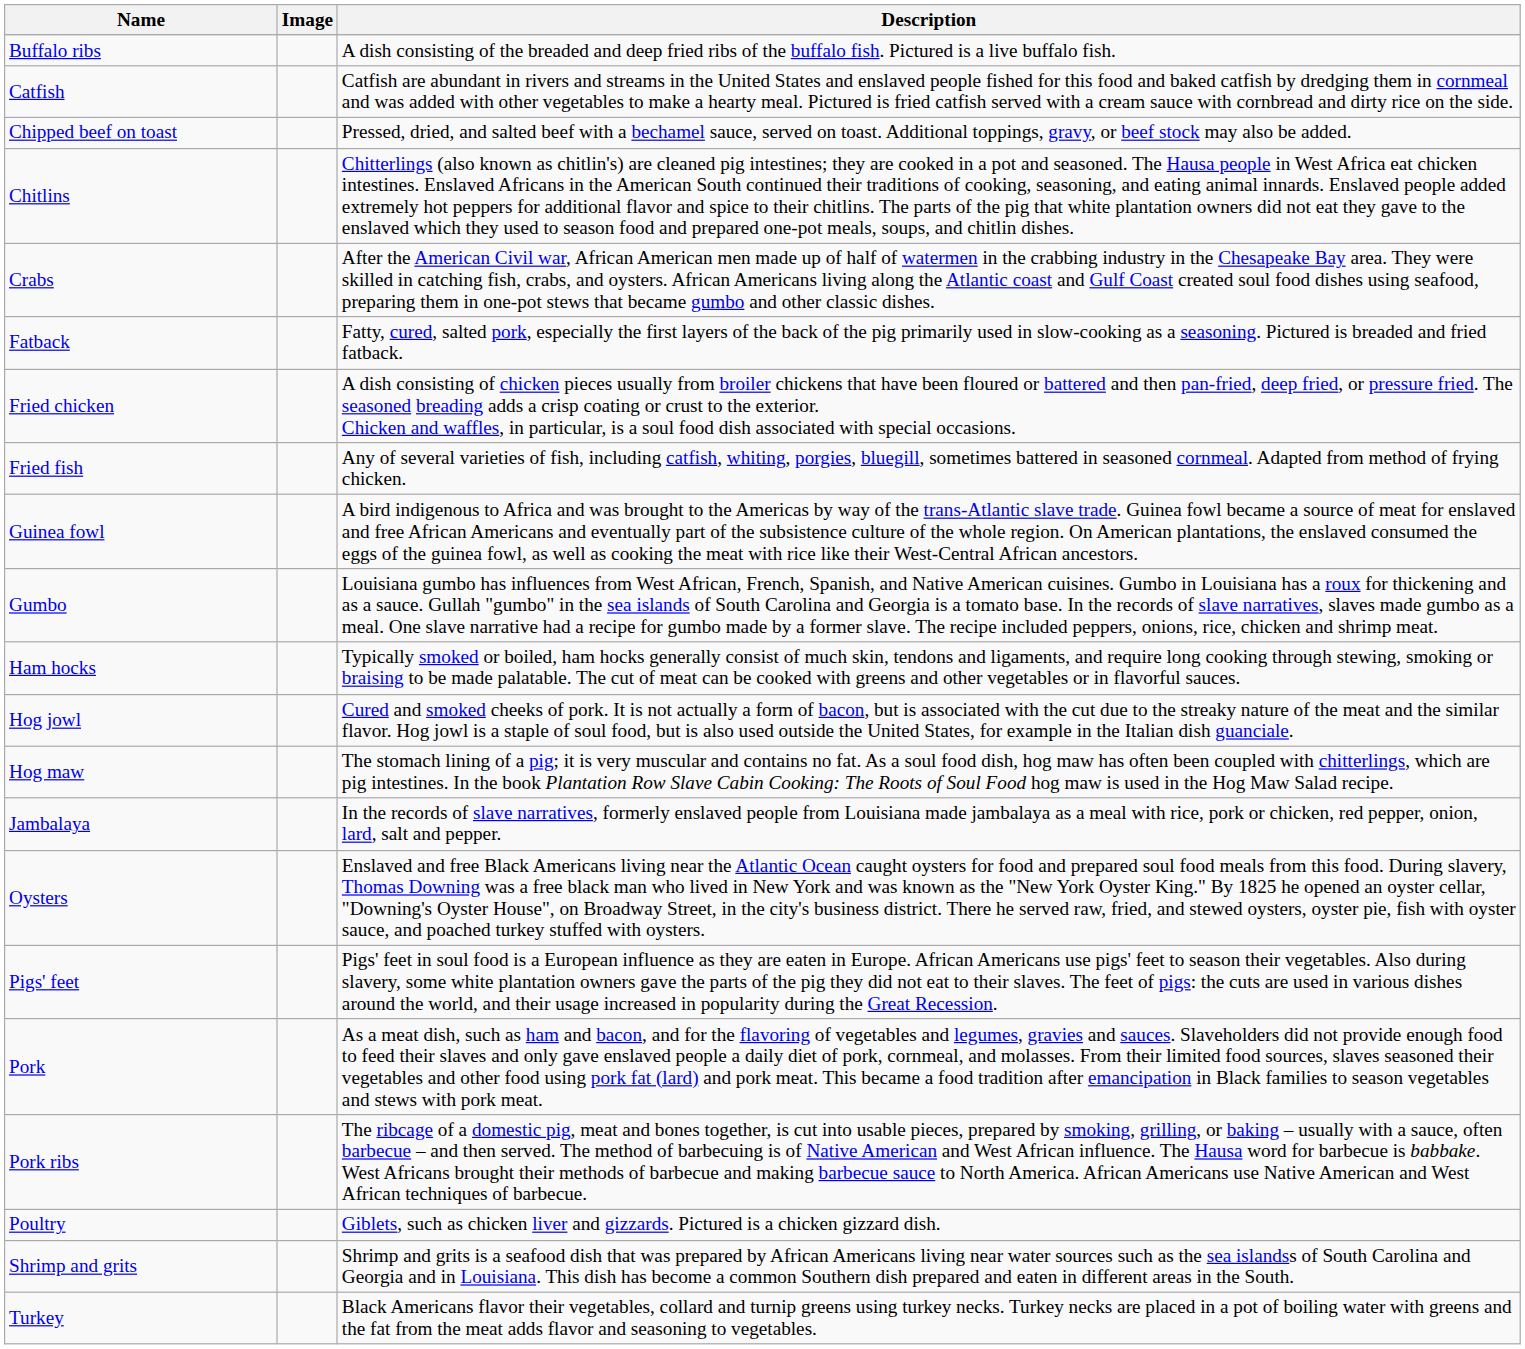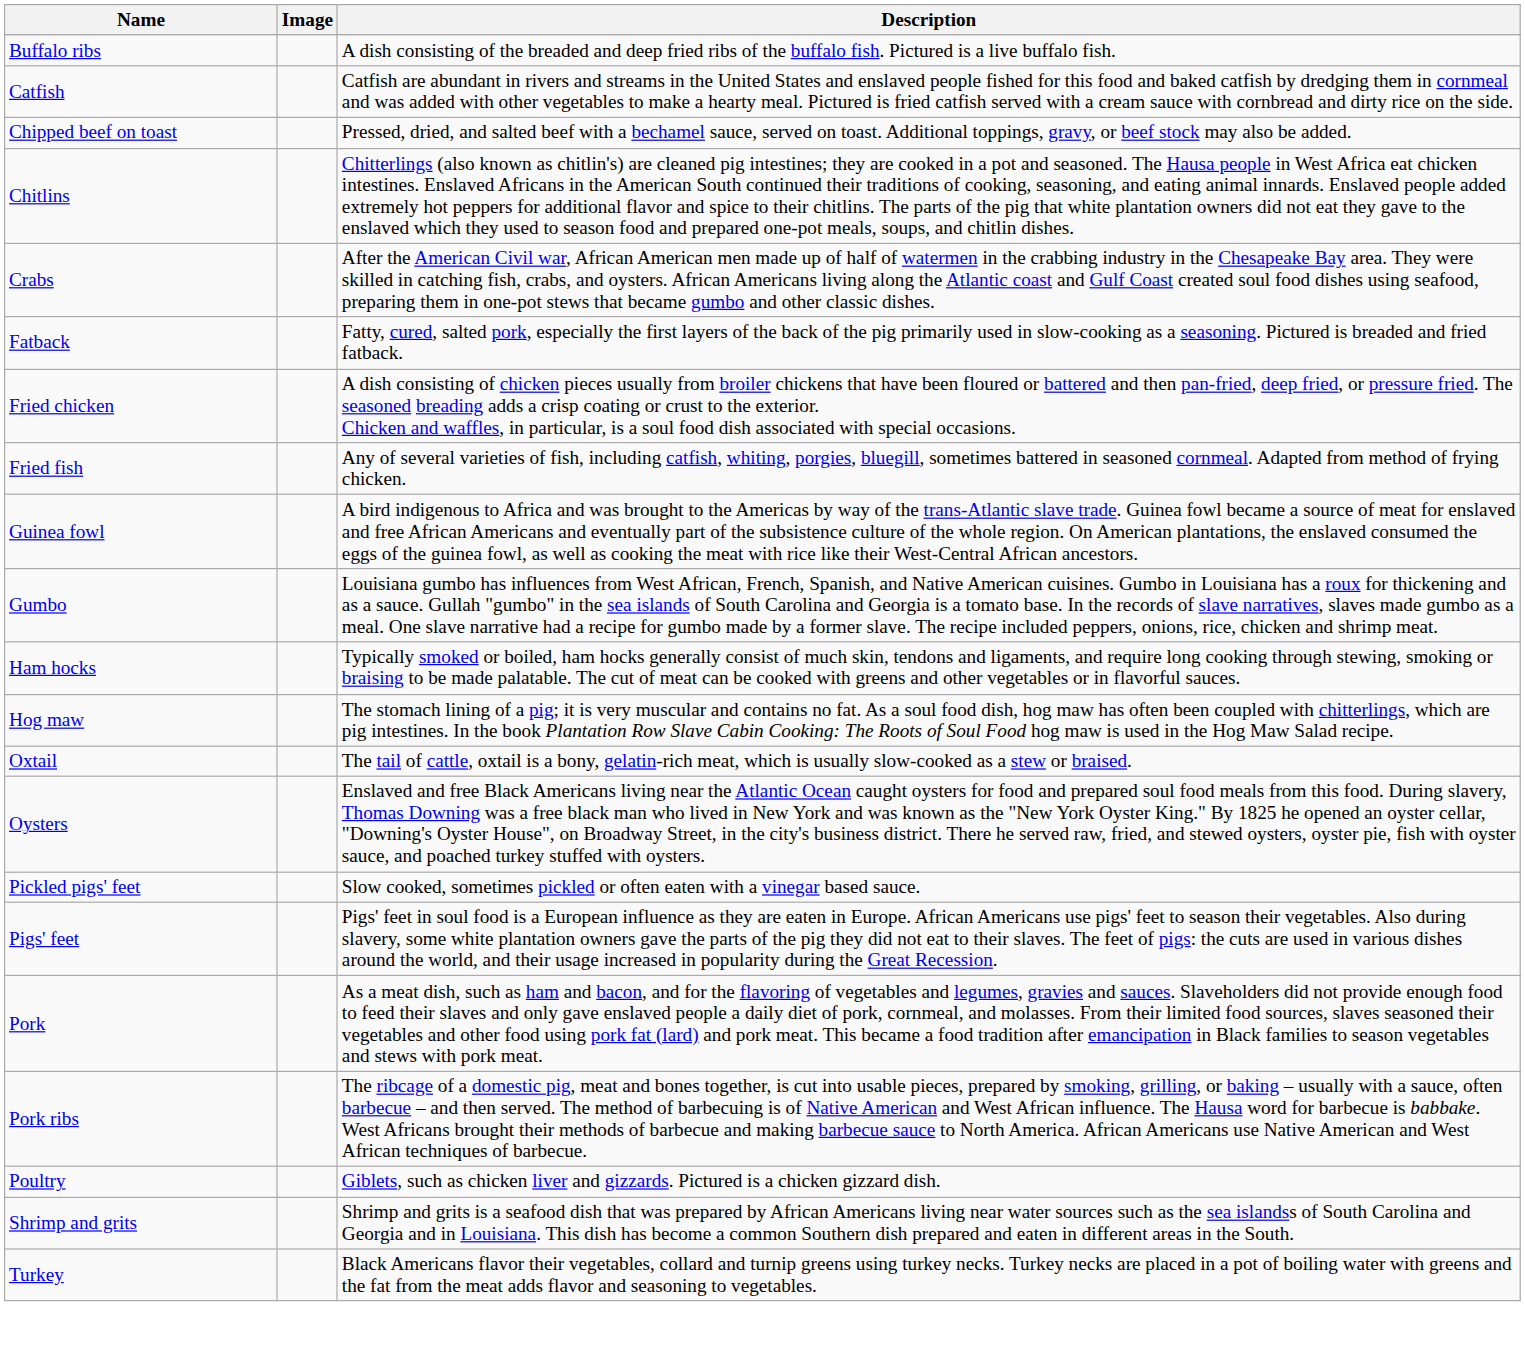 <table class="wikitable sortable" width="100%">
 <tr>
 <th style="width:18%;">Name</th>
 <th class="unsortable">Image</th>
 <th>Description</th>
 </tr>
 <tr>
 </tr>
 <tr>
 <td><a href='#'>Buffalo ribs</a></td>
 <td></td>
 <td>A dish consisting of the breaded and deep fried ribs of the <a href='#'>buffalo fish</a>. Pictured is a live buffalo fish.</td>
 </tr>
 <tr>
 <td><a href='#'>Catfish</a></td>
 <td></td>
 <td>Catfish are abundant in rivers and streams in the United States and enslaved people fished for this food and baked catfish by dredging them in <a href='#'>cornmeal</a> and was added with other vegetables to make a hearty meal. Pictured is fried catfish served with a cream sauce with cornbread and dirty rice on the side.</td>
 </tr>
 <tr>
 <td><a href='#'>Chipped beef on toast</a></td>
 <td></td>
 <td>Pressed, dried, and salted beef with a <a href='#'>bechamel</a> sauce, served on toast. Additional toppings, <a href='#'>gravy</a>, or <a href='#'>beef stock</a> may also be added.</td>
 </tr>
 <tr>
 <td><a href='#'>Chitlins</a></td>
 <td></td>
 <td><a href='#'>Chitterlings</a> (also known as chitlin's) are cleaned pig intestines; they are cooked in a pot and seasoned. The <a href='#'>Hausa people</a> in West Africa eat chicken intestines. Enslaved Africans in the American South continued their traditions of cooking, seasoning, and eating animal innards. Enslaved people added extremely hot peppers for additional flavor and spice to their chitlins. The parts of the pig that white plantation owners did not eat they gave to the enslaved which they used to season food and prepared one-pot meals, soups, and chitlin dishes.</td>
 </tr>
 <tr>
 <td><a href='#'>Crabs</a></td>
 <td></td>
 <td>After the <a href='#'>American Civil war</a>, African American men made up of half of <a href='#'>watermen</a> in the crabbing industry in the <a href='#'>Chesapeake Bay</a> area. They were skilled in catching fish, crabs, and oysters. African Americans living along the <a href='#'>Atlantic coast</a> and <a href='#'>Gulf Coast</a> created soul food dishes using seafood, preparing them in one-pot stews that became <a href='#'>gumbo</a> and other classic dishes.</td>
 </tr>
 <tr>
 <td><a href='#'>Fatback</a></td>
 <td></td>
 <td>Fatty, <a href='#'>cured</a>, salted <a href='#'>pork</a>, especially the first layers of the back of the pig primarily used in slow-cooking as a <a href='#'>seasoning</a>. Pictured is breaded and fried fatback.</td>
 </tr>
 <tr>
 <td><a href='#'>Fried chicken</a></td>
 <td></td>
 <td>A dish consisting of <a href='#'>chicken</a> pieces usually from <a href='#'>broiler</a> chickens that have been floured or <a href='#'>battered</a> and then <a href='#'>pan-fried</a>, <a href='#'>deep fried</a>, or <a href='#'>pressure fried</a>. The <a href='#'>seasoned</a> <a href='#'>breading</a> adds a crisp coating or crust to the exterior.<br><a href='#'>Chicken and waffles</a>, in particular, is a soul food dish associated with special occasions.</td>
 </tr>
 <tr>
 <td><a href='#'>Fried fish</a></td>
 <td></td>
 <td>Any of several varieties of fish, including <a href='#'>catfish</a>,  <a href='#'>whiting</a>, <a href='#'>porgies</a>, <a href='#'>bluegill</a>, sometimes battered in seasoned <a href='#'>cornmeal</a>. Adapted from method of frying chicken.</td>
 </tr>
 <tr>
 <td><a href='#'>Guinea fowl</a></td>
 <td></td>
 <td>A bird indigenous to Africa and was brought to the Americas by way of the <a href='#'>trans-Atlantic slave trade</a>. Guinea fowl became a source of meat for enslaved and free African Americans and eventually part of the subsistence culture of the whole region. On American plantations, the enslaved consumed the eggs of the guinea fowl, as well as cooking the meat with rice like their West-Central African ancestors.</td>
 </tr>
 <tr>
 <td><a href='#'>Gumbo</a></td>
 <td></td>
 <td>Louisiana gumbo has influences from West African, French, Spanish, and Native American cuisines. Gumbo in Louisiana has a <a href='#'>roux</a> for thickening and as a sauce. Gullah "gumbo" in the <a href='#'>sea islands</a> of South Carolina and Georgia is a tomato base. In the records of <a href='#'>slave narratives</a>, slaves made gumbo as a meal. One slave narrative had a recipe for gumbo made by a former slave. The recipe included peppers, onions, rice, chicken and shrimp meat.</td>
 </tr>
 <tr>
 <td><a href='#'>Ham hocks</a> </td>
 <td></td>
 <td>Typically <a href='#'>smoked</a> or boiled, ham hocks generally consist of much skin, tendons and ligaments, and require long cooking through stewing, smoking or <a href='#'>braising</a> to be made palatable. The cut of meat can be cooked with greens and other vegetables or in flavorful sauces.</td>
 </tr>
 <tr>
-<td><a href='#'>Hog jowl</a></td>
-<td></td>
-<td><a href='#'>Cured</a> and <a href='#'>smoked</a> cheeks of pork.  It is not actually a form of <a href='#'>bacon</a>, but is associated with the cut due to the streaky nature of the meat and the similar flavor. Hog jowl is a staple of soul food, but is also used outside the United States, for example in the Italian dish <a href='#'>guanciale</a>.</td>
-</tr>
-<tr>
 <td><a href='#'>Hog maw</a></td>
 <td></td>
 <td>The stomach lining of a <a href='#'>pig</a>; it is very muscular and contains no fat. As a soul food dish, hog maw has often been coupled with <a href='#'>chitterlings</a>, which are pig intestines. In the book <em>Plantation Row Slave Cabin Cooking: The Roots of Soul Food</em> hog maw is used in the Hog Maw Salad recipe.</td>
 </tr>
 <tr>
-<td><a href='#'>Jambalaya</a></td>
+<td><a href='#'>Oxtail</a></td>
 <td></td>
-<td>In the records of <a href='#'>slave narratives</a>, formerly enslaved people from Louisiana made jambalaya as a meal with rice, pork or chicken, red pepper, onion, <a href='#'>lard</a>, salt and pepper.</td>
+<td>The <a href='#'>tail</a> of <a href='#'>cattle</a>, oxtail is a bony, <a href='#'>gelatin</a>-rich meat, which is usually slow-cooked as a <a href='#'>stew</a> or <a href='#'>braised</a>.</td>
 </tr>
 <tr>
 <td><a href='#'>Oysters</a></td>
 <td></td>
 <td>Enslaved and free Black Americans living near the <a href='#'>Atlantic Ocean</a> caught oysters for food and prepared soul food meals from this food. During slavery, <a href='#'>Thomas Downing</a> was a free black man who lived in New York and was known as the "New York Oyster King." By 1825 he opened an oyster cellar, "Downing's Oyster House", on Broadway Street, in the city's business district. There he served raw, fried, and stewed oysters, oyster pie, fish with oyster sauce, and poached turkey stuffed with oysters.</td>
+</tr>
+<tr>
+<td><a href='#'>Pickled pigs' feet</a></td>
+<td></td>
+<td>Slow cooked, sometimes <a href='#'>pickled</a> or often eaten with a <a href='#'>vinegar</a> based sauce.</td>
 </tr>
 <tr>
 <td><a href='#'>Pigs' feet</a></td>
 <td></td>
 <td>Pigs' feet in soul food is a European influence as they are eaten in Europe. African Americans use pigs' feet to season their vegetables. Also during slavery, some white plantation owners gave the parts of the pig they did not eat to their slaves. The feet of <a href='#'>pigs</a>: the cuts are used in various dishes around the world, and their usage increased in popularity during the <a href='#'>Great Recession</a>.</td>
 </tr>
 <tr>
 <td><a href='#'>Pork</a></td>
 <td></td>
 <td>As a meat dish, such as <a href='#'>ham</a> and <a href='#'>bacon</a>,  and for the <a href='#'>flavoring</a> of vegetables and <a href='#'>legumes</a>, <a href='#'>gravies</a> and <a href='#'>sauces</a>. Slaveholders did not provide enough food to feed their slaves and only gave enslaved people a daily diet of pork, cornmeal, and molasses. From their limited food sources, slaves seasoned their vegetables and other food using <a href='#'>pork fat (lard)</a> and pork meat. This became a food tradition after <a href='#'>emancipation</a> in Black families to season vegetables and stews with pork meat.</td>
 </tr>
 <tr>
 <td><a href='#'>Pork ribs</a></td>
 <td></td>
 <td>The <a href='#'>ribcage</a> of a <a href='#'>domestic pig</a>, meat and bones together, is cut into usable pieces, prepared by <a href='#'>smoking</a>, <a href='#'>grilling</a>, or <a href='#'>baking</a> – usually with a sauce, often <a href='#'>barbecue</a> – and then served. The method of barbecuing is of <a href='#'>Native American</a> and West African influence. The <a href='#'>Hausa</a> word for barbecue is <em>babbake</em>. West Africans brought their methods of barbecue and making <a href='#'>barbecue sauce</a> to North America. African Americans use Native American and West African techniques of barbecue.</td>
 </tr>
 <tr>
 <td><a href='#'>Poultry</a></td>
 <td></td>
 <td><a href='#'>Giblets</a>, such as chicken <a href='#'>liver</a> and <a href='#'>gizzards</a>. Pictured is a chicken gizzard dish.</td>
 </tr>
 <tr>
 <td><a href='#'>Shrimp and grits</a></td>
 <td></td>
 <td>Shrimp and grits is a seafood dish that was prepared by African Americans living near water sources such as the <a href='#'>sea islands</a>s of South Carolina and Georgia and in <a href='#'>Louisiana</a>. This dish has become a common Southern dish prepared and eaten in different areas in the South.</td>
 </tr>
 <tr>
 <td><a href='#'>Turkey</a></td>
 <td></td>
 <td>Black Americans flavor their vegetables, collard and turnip greens using turkey necks. Turkey necks are placed in a pot of boiling water with greens and the fat from the meat adds flavor and seasoning to vegetables.</td>
 </tr>
 </table>
